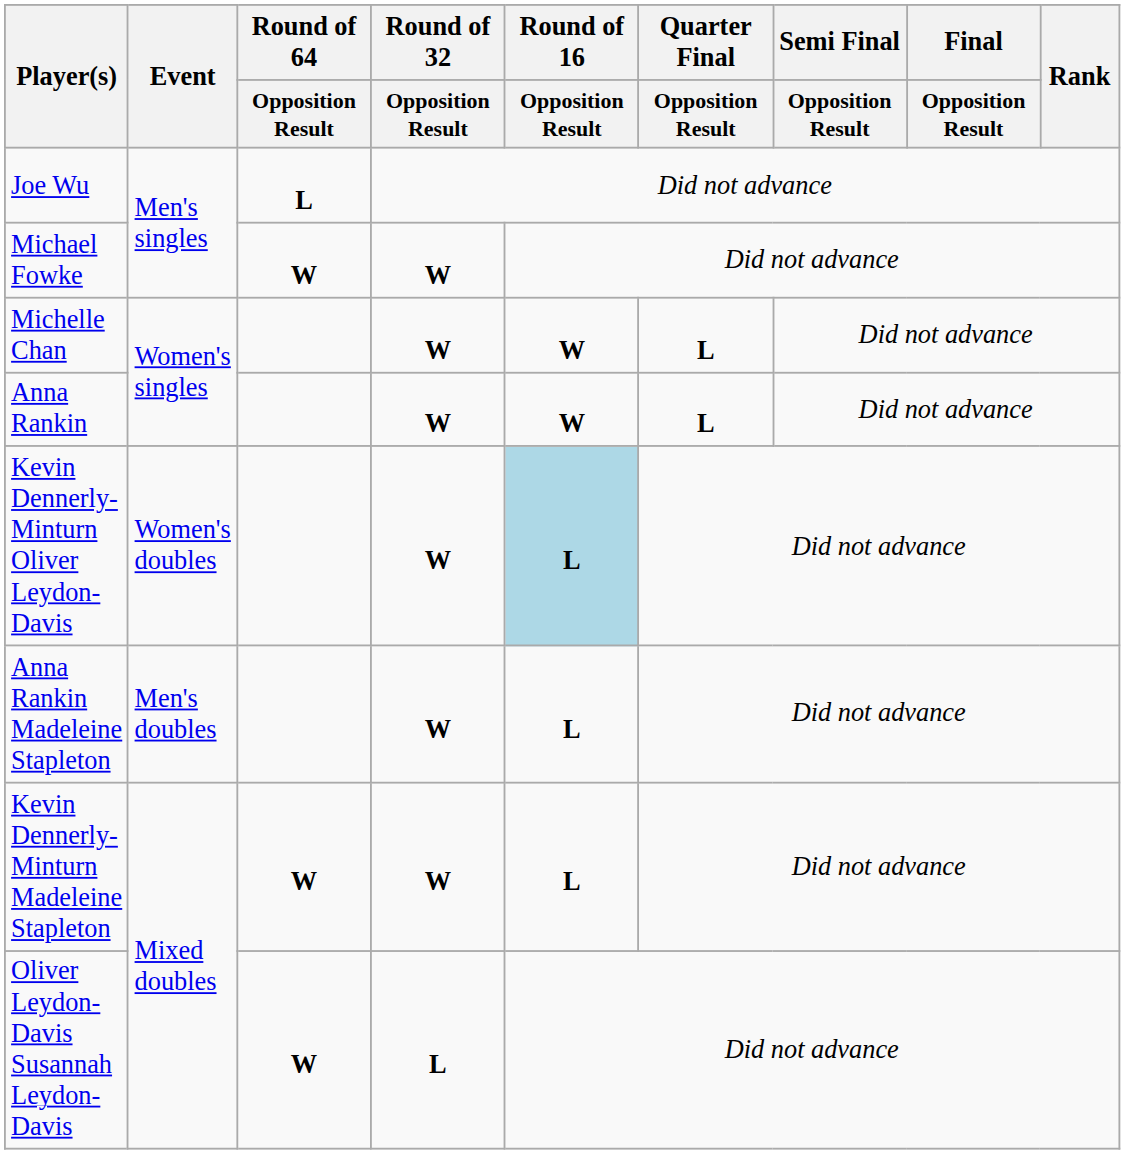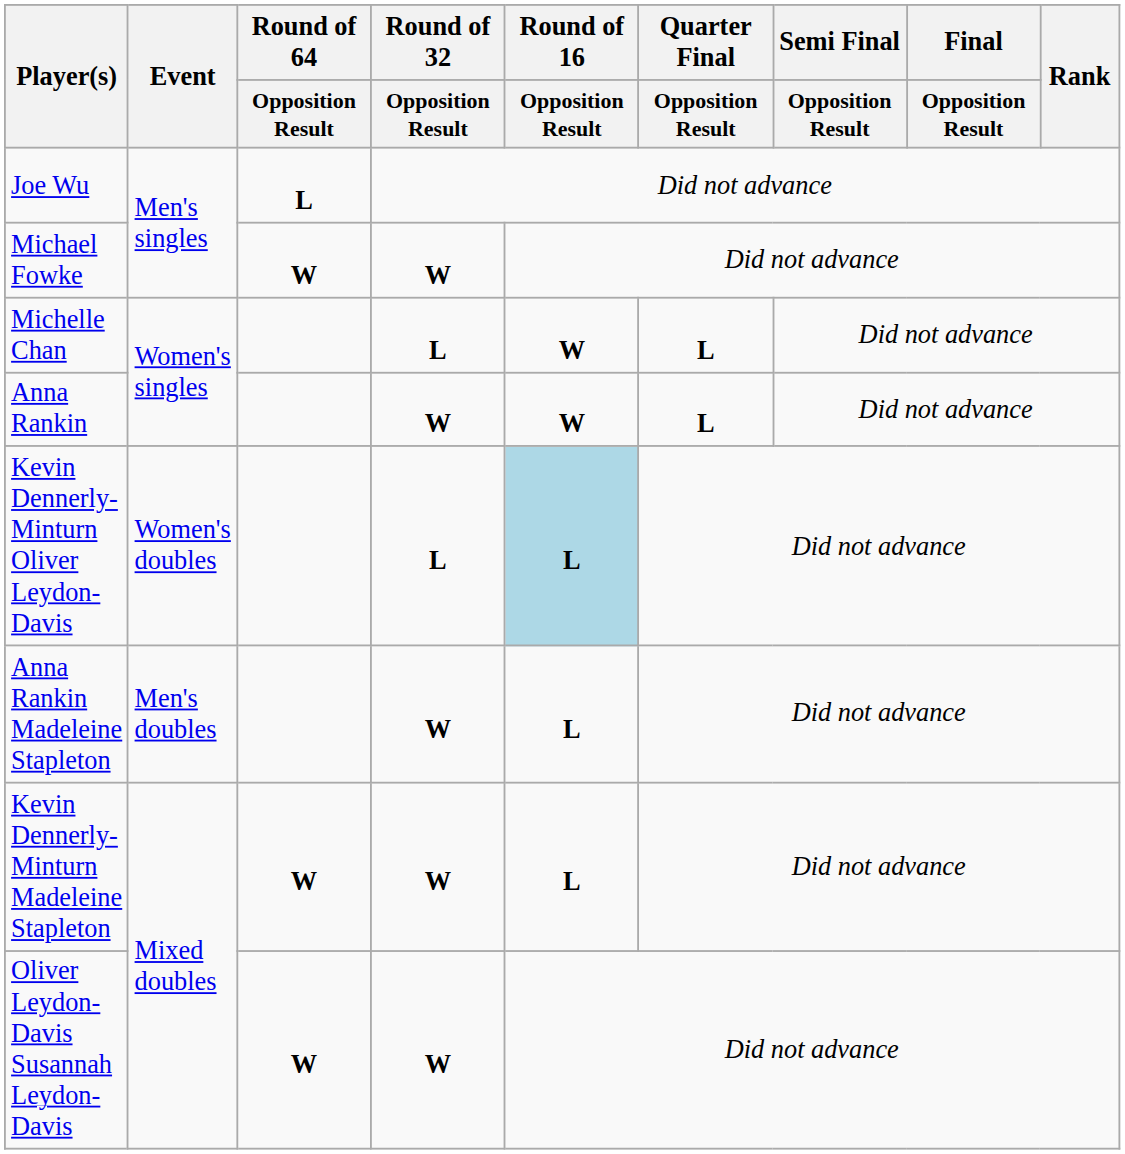 <table class="wikitable" style="text-align:center;font-size:90%">
 <tr>
 <th rowspan="2">Player(s)</th>
 <th rowspan="2">Event</th>
 <th width=125>Round of 64</th>
 <th width=125>Round of 32</th>
 <th width=125>Round of 16</th>
 <th width=125>Quarter Final</th>
 <th width=125>Semi Final</th>
 <th width=125>Final</th>
 <th rowspan="2" style="width:50px;">Rank</th>
 </tr>
 <tr>
 <th style="line-height:1em"><small>Opposition<br>Result</small></th>
 <th style="line-height:1em"><small>Opposition<br>Result</small></th>
 <th style="line-height:1em"><small>Opposition<br>Result</small></th>
 <th style="line-height:1em"><small>Opposition<br>Result</small></th>
 <th style="line-height:1em"><small>Opposition<br>Result</small></th>
 <th style="line-height:1em"><small>Opposition<br>Result</small></th>
 </tr>
 <tr>
 <td align=left><a href='#'>Joe Wu</a></td>
 <td align=left rowspan="2"><a href='#'>Men's singles</a></td>
 <td><br><strong>L</strong>  </td>
 <td colspan=6><em>Did not advance</em></td>
 </tr>
 <tr>
 <td align=left><a href='#'>Michael Fowke</a></td>
 <td><br><strong>W</strong>  </td>
 <td><br><strong>W</strong>  </td>
 <td colspan=5><em>Did not advance</em></td>
 </tr>
 <tr>
 <td align=left><a href='#'>Michelle Chan</a></td>
 <td align=left rowspan="2"><a href='#'>Women's singles</a></td>
 <td></td>
-<td><br><strong>W</strong>   </td>
+<td><br><strong>L</strong>      </td>
 <td><br><strong>W</strong>  </td>
 <td><br><strong>L</strong>  </td>
 <td colspan=3><em>Did not advance</em></td>
 </tr>
 <tr>
 <td align=left><a href='#'>Anna Rankin</a></td>
 <td></td>
 <td><br><strong>W</strong>  </td>
 <td><br><strong>W</strong>  </td>
 <td><br><strong>L</strong>  </td>
 <td colspan=3><em>Did not advance</em></td>
 </tr>
 <tr>
 <td align=left><a href='#'>Kevin Dennerly-Minturn</a><br><a href='#'>Oliver Leydon-Davis</a></td>
 <td align=left><a href='#'>Women's doubles</a></td>
 <td></td>
-<td><br><strong>W</strong>  </td>
+<td><br><strong>L</strong>  </td>
 <td style="background: lightblue;"><br><strong>L</strong> </td>
 <td colspan=4><em>Did not advance</em></td>
 </tr>
 <tr>
 <td align=left><a href='#'>Anna Rankin</a><br><a href='#'>Madeleine Stapleton</a></td>
 <td align=left><a href='#'>Men's doubles</a></td>
 <td></td>
 <td><br><strong>W</strong>  </td>
 <td><br><strong>L</strong>   </td>
 <td colspan=4><em>Did not advance</em></td>
 </tr>
 <tr>
 <td align=left><a href='#'>Kevin Dennerly-Minturn</a><br><a href='#'>Madeleine Stapleton</a></td>
 <td align=left rowspan=2><a href='#'>Mixed doubles</a></td>
 <td><br><strong>W</strong>  </td>
 <td><br><strong>W</strong>  </td>
 <td><br><strong>L</strong> </td>
 <td colspan=4><em>Did not advance</em></td>
 </tr>
 <tr>
 <td align=left><a href='#'>Oliver Leydon-Davis</a><br><a href='#'>Susannah Leydon-Davis</a></td>
 <td><br><strong>W</strong>   </td>
-<td><br><strong>L</strong>      </td>
+<td><br><strong>W</strong>  </td>
 <td colspan=5><em>Did not advance</em></td>
 </tr>
 </table>
